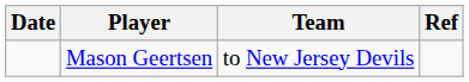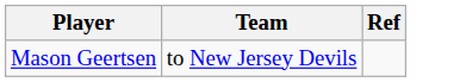 <table class="wikitable">
 <tr>
-<th>Date</th>
 <th>Player</th>
 <th>Team</th>
 <th>Ref</th>
 </tr>
 <tr>
-<td></td>
 <td><a href='#'>Mason Geertsen</a></td>
 <td>to <a href='#'>New Jersey Devils</a></td>
 <td></td>
 </tr>
 </table>
